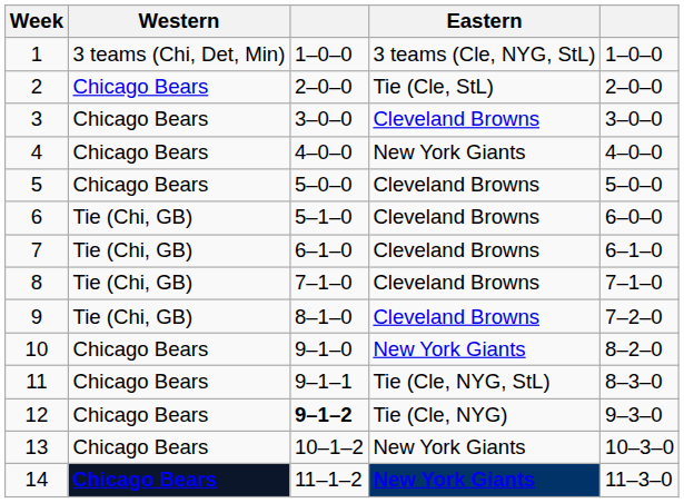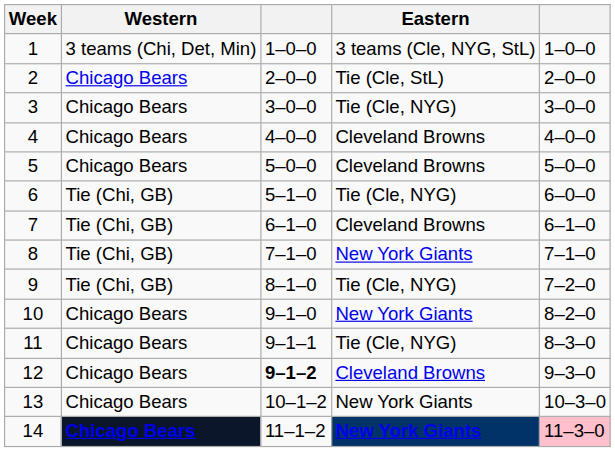 <table class="wikitable">
 <tr>
 <th>Week</th>
 <th>Western</th>
 <th></th>
 <th>Eastern</th>
 <th></th>
 </tr>
 <tr>
 <td align=center>1</td>
 <td>3 teams (Chi, Det, Min)</td>
 <td>1–0–0</td>
 <td>3 teams (Cle, NYG, StL)</td>
 <td>1–0–0</td>
 </tr>
 <tr>
 <td align=center>2</td>
 <td><a href='#'>Chicago Bears</a></td>
 <td>2–0–0</td>
 <td>Tie (Cle, StL)</td>
 <td>2–0–0</td>
 </tr>
 <tr>
 <td align=center>3</td>
 <td>Chicago Bears</td>
 <td>3–0–0</td>
-<td><a href='#'>Cleveland Browns</a></td>
+<td>Tie (Cle, NYG)</td>
 <td>3–0–0</td>
 </tr>
 <tr>
 <td align=center>4</td>
 <td>Chicago Bears</td>
 <td>4–0–0</td>
-<td>New York Giants</td>
+<td>Cleveland Browns</td>
 <td>4–0–0</td>
 </tr>
 <tr>
 <td align=center>5</td>
 <td>Chicago Bears</td>
 <td>5–0–0</td>
 <td>Cleveland Browns</td>
 <td>5–0–0</td>
 </tr>
 <tr>
 <td align=center>6</td>
 <td>Tie (Chi, GB)</td>
 <td>5–1–0</td>
-<td>Cleveland Browns</td>
+<td>Tie (Cle, NYG)</td>
 <td>6–0–0</td>
 </tr>
 <tr>
 <td align=center>7</td>
 <td>Tie (Chi, GB)</td>
 <td>6–1–0</td>
 <td>Cleveland Browns</td>
 <td>6–1–0</td>
 </tr>
 <tr>
 <td align=center>8</td>
 <td>Tie (Chi, GB)</td>
 <td>7–1–0</td>
-<td>Cleveland Browns</td>
+<td><a href='#'>New York Giants</a></td>
 <td>7–1–0</td>
 </tr>
 <tr>
 <td align=center>9</td>
 <td>Tie (Chi, GB)</td>
 <td>8–1–0</td>
-<td><a href='#'>Cleveland Browns</a></td>
+<td>Tie (Cle, NYG)</td>
 <td>7–2–0</td>
 </tr>
 <tr>
 <td align=center>10</td>
 <td>Chicago Bears</td>
 <td>9–1–0</td>
 <td><a href='#'>New York Giants</a></td>
 <td>8–2–0</td>
 </tr>
 <tr>
 <td align=center>11</td>
 <td>Chicago Bears</td>
 <td>9–1–1</td>
-<td>Tie (Cle, NYG, StL)</td>
+<td>Tie (Cle, NYG)</td>
 <td>8–3–0</td>
 </tr>
 <tr>
 <td align=center>12</td>
 <td>Chicago Bears</td>
 <td><strong>9–1–2</strong></td>
-<td>Tie (Cle, NYG)</td>
+<td><a href='#'>Cleveland Browns</a></td>
 <td>9–3–0</td>
 </tr>
 <tr>
 <td align=center>13</td>
 <td>Chicago Bears</td>
 <td>10–1–2</td>
 <td>New York Giants</td>
 <td>10–3–0</td>
 </tr>
 <tr>
 <td align=center>14</td>
 <td bgcolor="#0B162A"><strong><a href='#'><span>Chicago Bears</span></a></strong></td>
 <td>11–1–2</td>
 <td bgcolor="#013369"><strong><a href='#'><span>New York Giants</span></a></strong></td>
-<td>11–3–0</td>
+<td style="background: pink;">11–3–0</td>
 </tr>
 </table>
